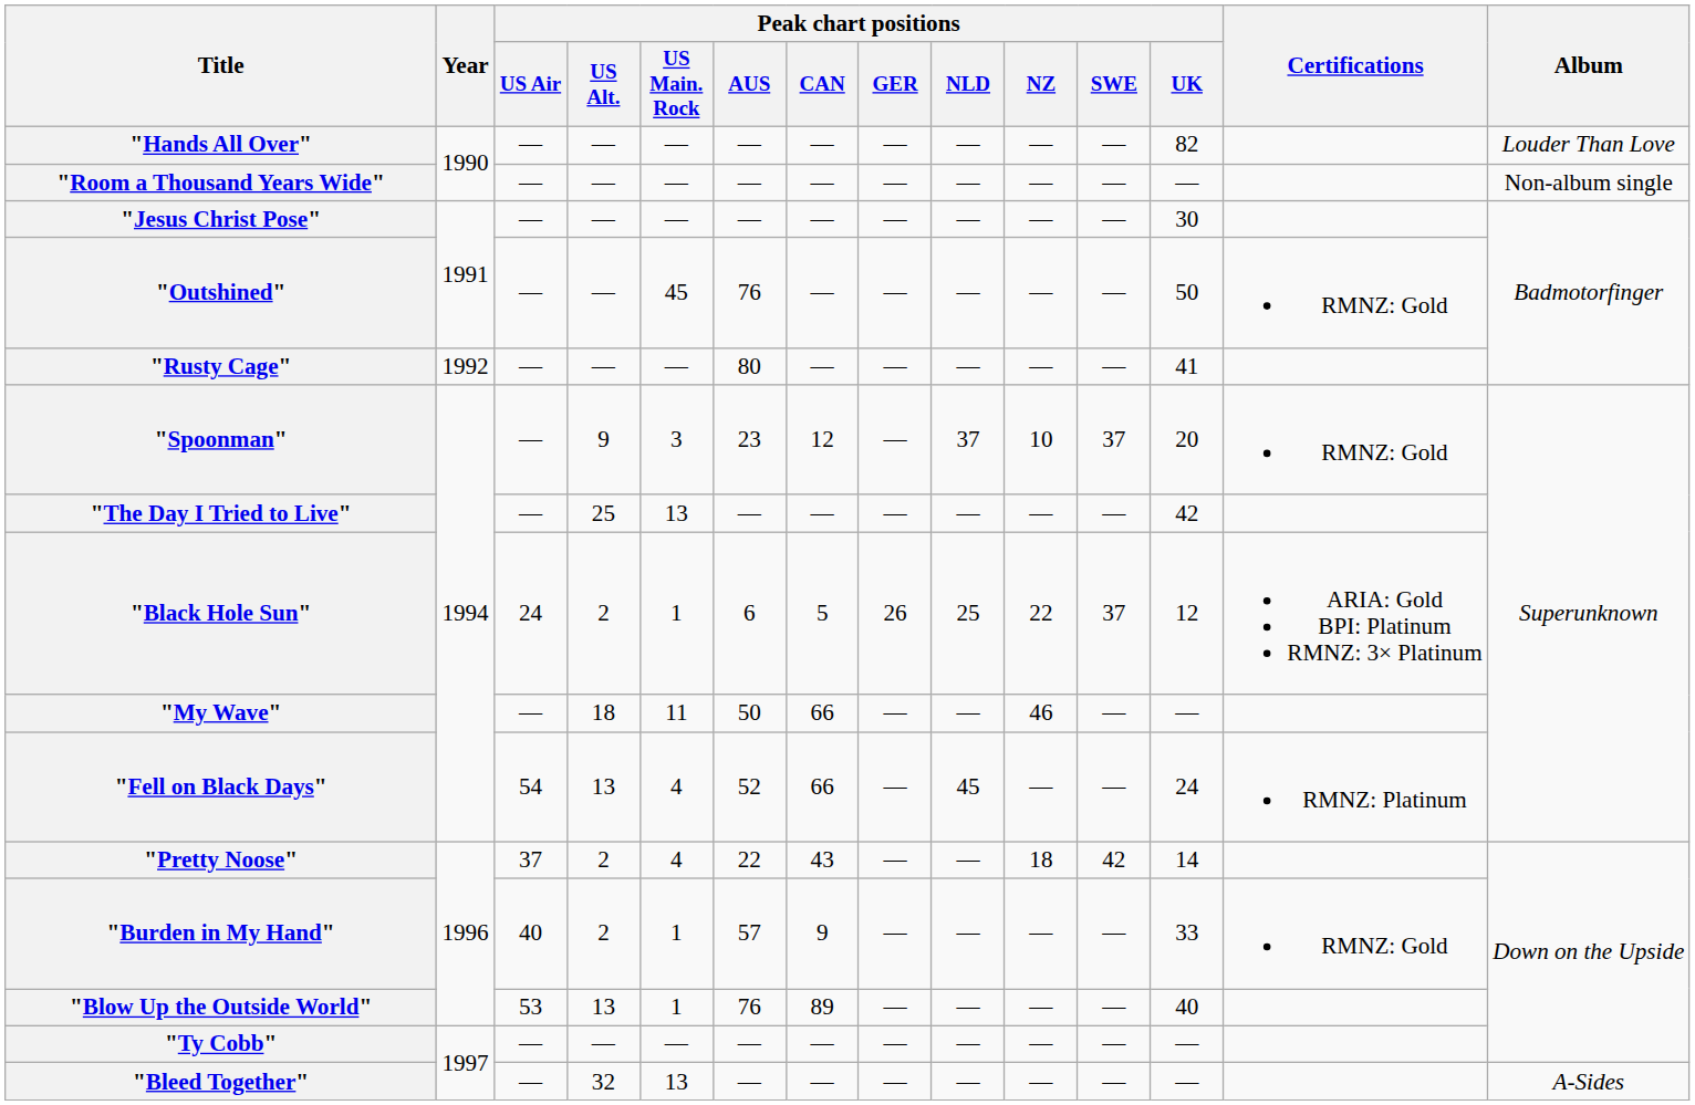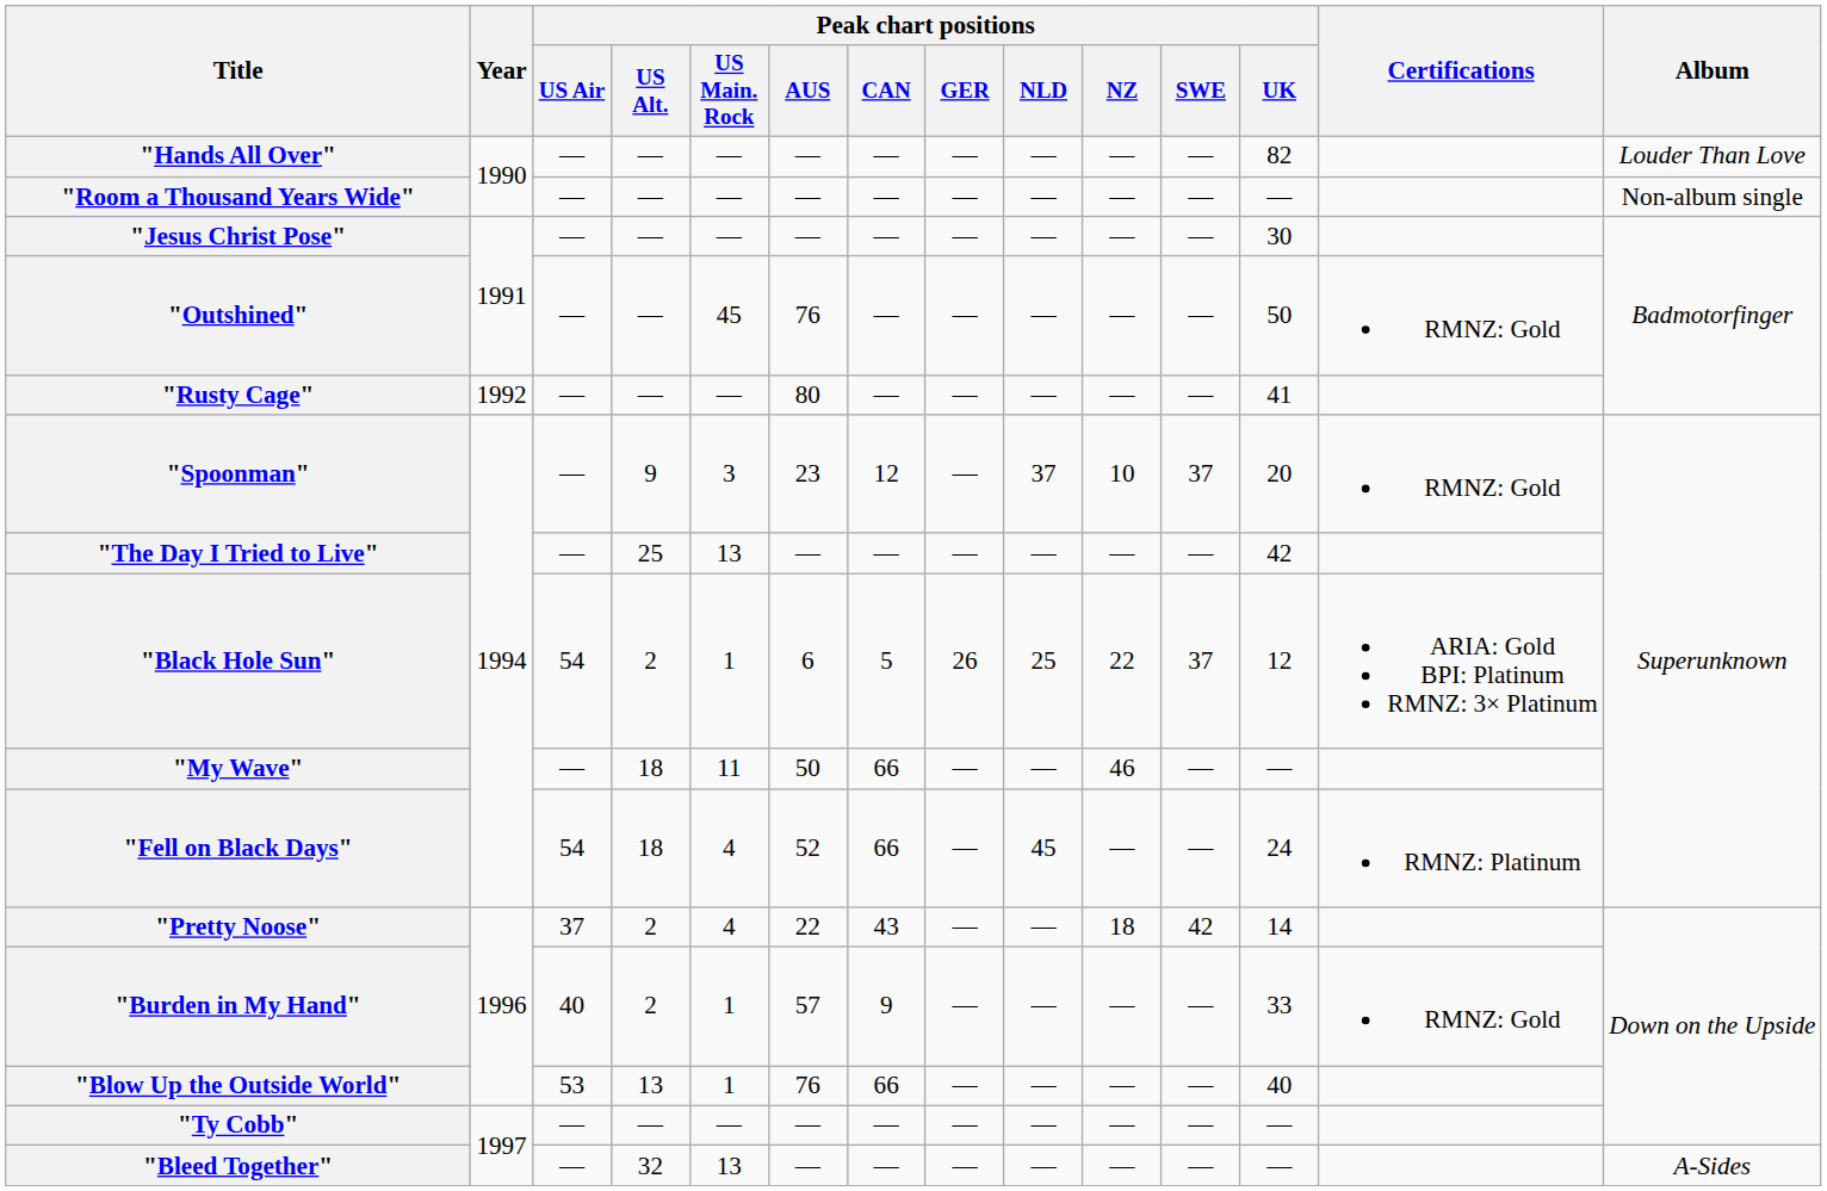 <table class="wikitable plainrowheaders" style="text-align:center;">
 <tr>
 <th scope="col" rowspan="2" style="width:18em;">Title</th>
 <th scope="col" rowspan="2">Year</th>
 <th scope="col" colspan="10">Peak chart positions</th>
 <th rowspan="2"><a href='#'>Certifications</a></th>
 <th scope="col" rowspan="2">Album</th>
 </tr>
 <tr>
 <th scope="col" style="width:3em;font-size:90%;"><a href='#'>US Air</a><br></th>
 <th scope="col" style="width:3em;font-size:90%;"><a href='#'>US<br>Alt.</a><br></th>
 <th scope="col" style="width:3em;font-size:90%;"><a href='#'>US<br>Main. Rock</a><br></th>
 <th scope="col" style="width:3em;font-size:90%;"><a href='#'>AUS</a><br></th>
 <th scope="col" style="width:3em;font-size:90%;"><a href='#'>CAN</a><br></th>
 <th scope="col" style="width:3em;font-size:90%;"><a href='#'>GER</a><br></th>
 <th scope="col" style="width:3em;font-size:90%;"><a href='#'>NLD</a><br></th>
 <th scope="col" style="width:3em;font-size:90%;"><a href='#'>NZ</a><br></th>
 <th scope="col" style="width:3em;font-size:90%;"><a href='#'>SWE</a><br></th>
 <th scope="col" style="width:3em;font-size:90%;"><a href='#'>UK</a><br></th>
 </tr>
 <tr>
 <th scope="row">"<a href='#'>Hands All Over</a>"</th>
 <td rowspan="2">1990</td>
 <td>—</td>
 <td>—</td>
 <td>—</td>
 <td>—</td>
 <td>—</td>
 <td>—</td>
 <td>—</td>
 <td>—</td>
 <td>—</td>
 <td>82</td>
 <td></td>
 <td><em>Louder Than Love</em></td>
 </tr>
 <tr>
 <th scope="row">"<a href='#'>Room a Thousand Years Wide</a>"</th>
 <td>—</td>
 <td>—</td>
 <td>—</td>
 <td>—</td>
 <td>—</td>
 <td>—</td>
 <td>—</td>
 <td>—</td>
 <td>—</td>
 <td>—</td>
 <td></td>
 <td>Non-album single<br></td>
 </tr>
 <tr>
 <th scope="row">"<a href='#'>Jesus Christ Pose</a>"</th>
 <td rowspan="2">1991</td>
 <td>—</td>
 <td>—</td>
 <td>—</td>
 <td>—</td>
 <td>—</td>
 <td>—</td>
 <td>—</td>
 <td>—</td>
 <td>—</td>
 <td>30</td>
 <td></td>
 <td rowspan="3"><em>Badmotorfinger</em></td>
 </tr>
 <tr>
 <th scope="row">"<a href='#'>Outshined</a>"</th>
 <td>—</td>
 <td>—</td>
 <td>45</td>
 <td>76</td>
 <td>—</td>
 <td>—</td>
 <td>—</td>
 <td>—</td>
 <td>—</td>
 <td>50</td>
 <td><br><ul><li>RMNZ: Gold</li></ul></td>
 </tr>
 <tr>
 <th scope="row">"<a href='#'>Rusty Cage</a>"</th>
 <td>1992</td>
 <td>—</td>
 <td>—</td>
 <td>—</td>
 <td>80</td>
 <td>—</td>
 <td>—</td>
 <td>—</td>
 <td>—</td>
 <td>—</td>
 <td>41</td>
 <td></td>
 </tr>
 <tr>
 <th scope="row">"<a href='#'>Spoonman</a>"</th>
 <td rowspan="5">1994</td>
 <td>—</td>
 <td>9</td>
 <td>3</td>
 <td>23</td>
 <td>12</td>
 <td>—</td>
 <td>37</td>
 <td>10</td>
 <td>37</td>
 <td>20</td>
 <td><br><ul><li>RMNZ: Gold</li></ul></td>
 <td rowspan="5"><em>Superunknown</em></td>
 </tr>
 <tr>
 <th scope="row">"<a href='#'>The Day I Tried to Live</a>"</th>
 <td>—</td>
 <td>25</td>
 <td>13</td>
 <td>—</td>
 <td>—</td>
 <td>—</td>
 <td>—</td>
 <td>—</td>
 <td>—</td>
 <td>42</td>
 <td></td>
 </tr>
 <tr>
 <th scope="row">"<a href='#'>Black Hole Sun</a>"</th>
-<td>24</td>
+<td>54</td>
 <td>2</td>
 <td>1</td>
 <td>6</td>
 <td>5</td>
 <td>26</td>
 <td>25</td>
 <td>22</td>
 <td>37</td>
 <td>12</td>
 <td><br><ul><li>ARIA: Gold</li><li>BPI: Platinum</li><li>RMNZ: 3× Platinum</li></ul></td>
 </tr>
 <tr>
 <th scope="row">"<a href='#'>My Wave</a>"</th>
 <td>—</td>
 <td>18</td>
 <td>11</td>
 <td>50</td>
 <td>66</td>
 <td>—</td>
 <td>—</td>
 <td>46</td>
 <td>—</td>
 <td>—</td>
 <td></td>
 </tr>
 <tr>
 <th scope="row">"<a href='#'>Fell on Black Days</a>"</th>
 <td>54</td>
-<td>13</td>
+<td>18</td>
 <td>4</td>
 <td>52</td>
 <td>66</td>
 <td>—</td>
 <td>45</td>
 <td>—</td>
 <td>—</td>
 <td>24</td>
 <td><br><ul><li>RMNZ: Platinum</li></ul></td>
 </tr>
 <tr>
 <th scope="row">"<a href='#'>Pretty Noose</a>"</th>
 <td rowspan="3">1996</td>
 <td>37</td>
 <td>2</td>
 <td>4</td>
 <td>22</td>
 <td>43</td>
 <td>—</td>
 <td>—</td>
 <td>18</td>
 <td>42</td>
 <td>14</td>
 <td></td>
 <td rowspan="4"><em>Down on the Upside</em></td>
 </tr>
 <tr>
 <th scope="row">"<a href='#'>Burden in My Hand</a>"</th>
 <td>40</td>
 <td>2</td>
 <td>1</td>
 <td>57</td>
 <td>9</td>
 <td>—</td>
 <td>—</td>
 <td>—</td>
 <td>—</td>
 <td>33</td>
 <td><br><ul><li>RMNZ: Gold</li></ul></td>
 </tr>
 <tr>
 <th scope="row">"<a href='#'>Blow Up the Outside World</a>"</th>
 <td>53</td>
 <td>13</td>
 <td>1</td>
 <td>76</td>
-<td>89</td>
+<td>66</td>
 <td>—</td>
 <td>—</td>
 <td>—</td>
 <td>—</td>
 <td>40</td>
 <td></td>
 </tr>
 <tr>
 <th scope="row">"<a href='#'>Ty Cobb</a>"</th>
 <td rowspan="2">1997</td>
 <td>—</td>
 <td>—</td>
 <td>—</td>
 <td>—</td>
 <td>—</td>
 <td>—</td>
 <td>—</td>
 <td>—</td>
 <td>—</td>
 <td>—</td>
 <td></td>
 </tr>
 <tr>
 <th scope="row">"<a href='#'>Bleed Together</a>"</th>
 <td>—</td>
 <td>32</td>
 <td>13</td>
 <td>—</td>
 <td>—</td>
 <td>—</td>
 <td>—</td>
 <td>—</td>
 <td>—</td>
 <td>—</td>
 <td></td>
 <td><em>A-Sides</em></td>
 </tr>
 </table>
